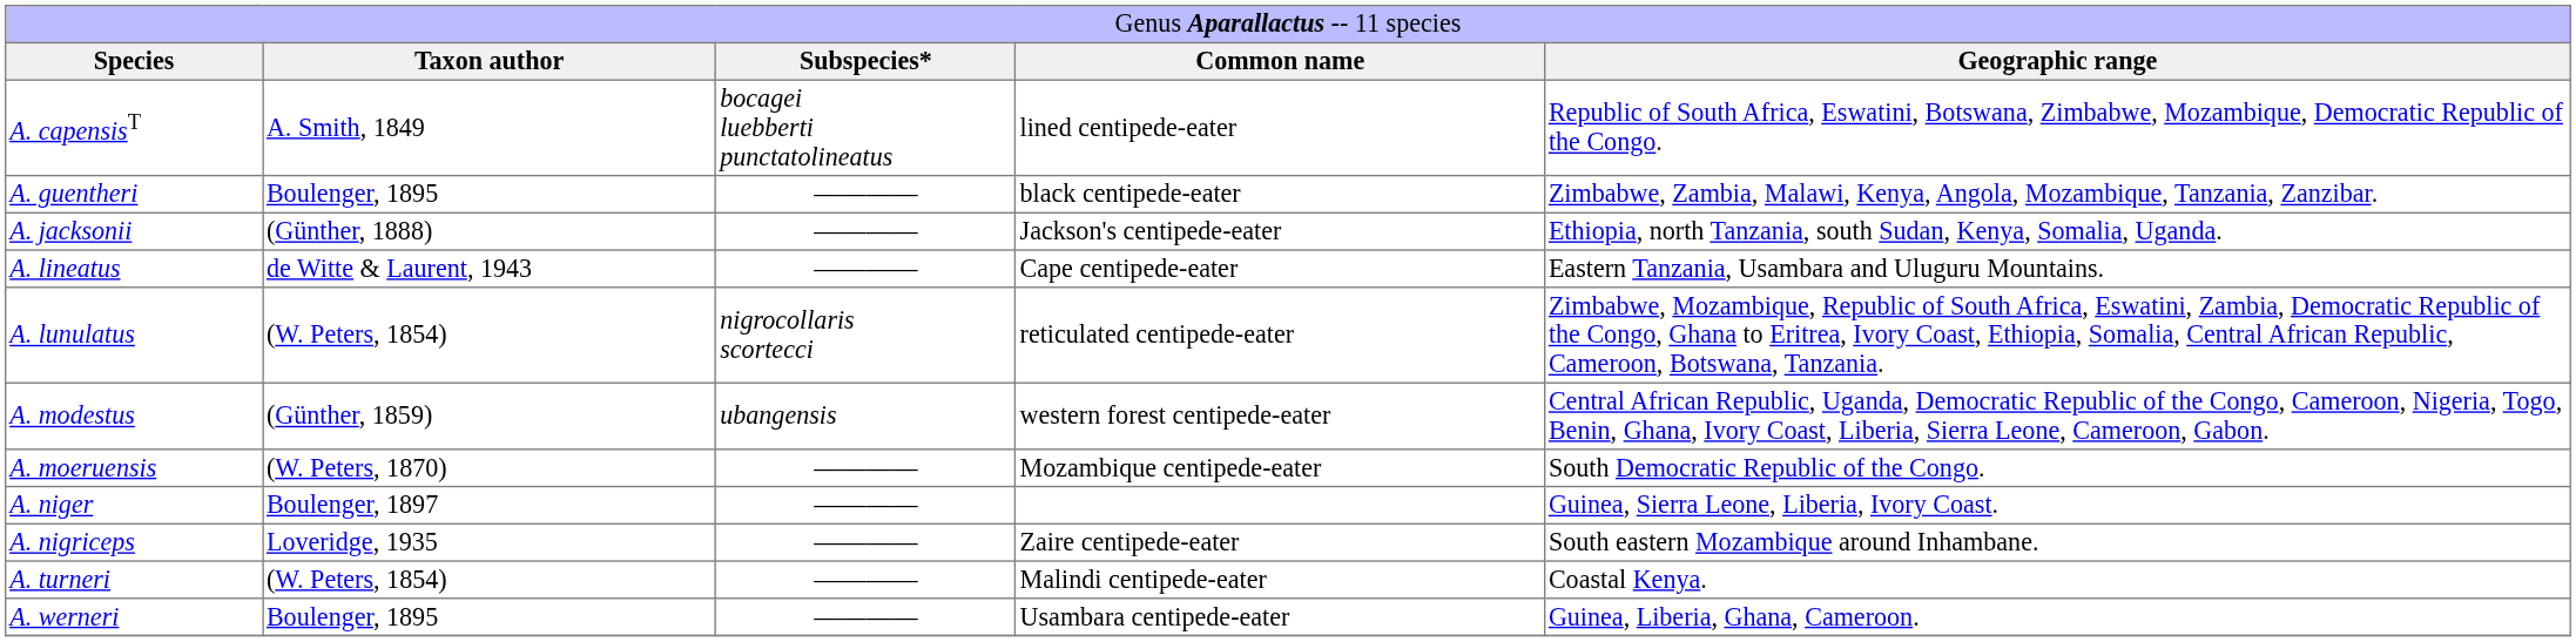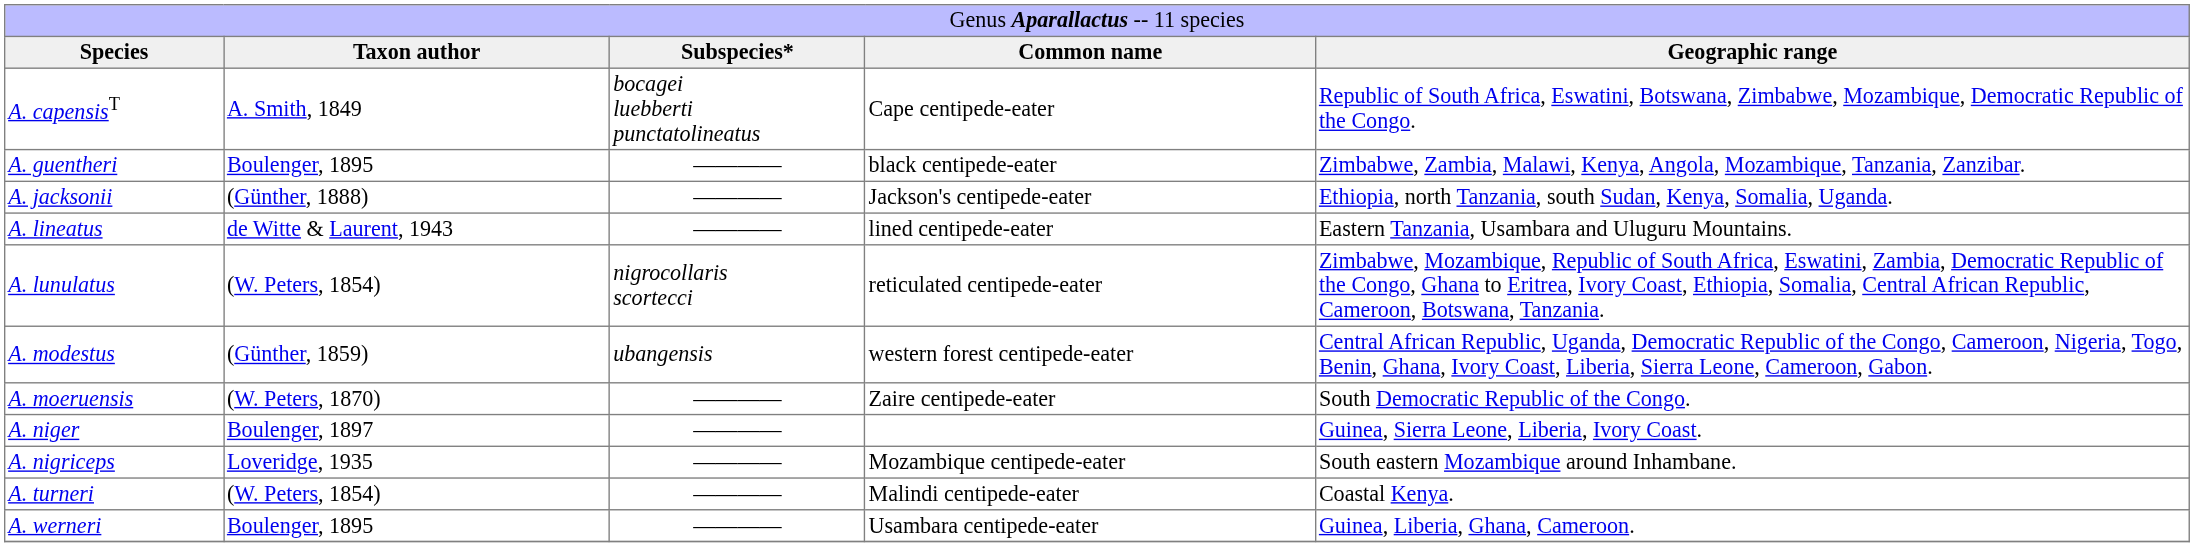 <table |cellspacing=0 cellpadding=2 border=1 style="width: 100%; border-collapse: collapse;">
 <tr>
 <td colspan="100%" align="center" bgcolor="#BBBBFF">Genus <strong><em>Aparallactus</em></strong> -- 11 species</td>
 </tr>
 <tr>
 <th bgcolor="#f0f0f0">Species</th>
 <th bgcolor="#f0f0f0">Taxon author</th>
 <th bgcolor="#f0f0f0">Subspecies*</th>
 <th bgcolor="#f0f0f0">Common name</th>
 <th bgcolor="#f0f0f0">Geographic range</th>
 </tr>
 <tr>
 <td><em><a href='#'>A. capensis</a></em><span><sup>T</sup></span></td>
 <td><a href='#'>A. Smith</a>, 1849</td>
 <td><em>bocagei</em> <br><em>luebberti</em> <br><em>punctatolineatus</em></td>
-<td>lined centipede-eater</td>
+<td>Cape centipede-eater</td>
 <td style="width:40%"><a href='#'>Republic of South Africa</a>, <a href='#'>Eswatini</a>, <a href='#'>Botswana</a>, <a href='#'>Zimbabwe</a>, <a href='#'>Mozambique</a>, <a href='#'>Democratic Republic of the Congo</a>.</td>
 </tr>
 <tr>
 <td><em><a href='#'>A. guentheri</a></em></td>
 <td><a href='#'>Boulenger</a>, 1895</td>
 <td align="center">————</td>
 <td>black centipede-eater</td>
 <td><a href='#'>Zimbabwe</a>, <a href='#'>Zambia</a>, <a href='#'>Malawi</a>, <a href='#'>Kenya</a>, <a href='#'>Angola</a>, <a href='#'>Mozambique</a>, <a href='#'>Tanzania</a>, <a href='#'>Zanzibar</a>.</td>
 </tr>
 <tr>
 <td><em><a href='#'>A. jacksonii</a></em></td>
 <td>(<a href='#'>Günther</a>, 1888)</td>
 <td align="center">————</td>
 <td>Jackson's centipede-eater</td>
 <td><a href='#'>Ethiopia</a>, north <a href='#'>Tanzania</a>, south <a href='#'>Sudan</a>, <a href='#'>Kenya</a>, <a href='#'>Somalia</a>, <a href='#'>Uganda</a>.</td>
 </tr>
 <tr>
 <td><em><a href='#'>A. lineatus</a></em></td>
 <td><a href='#'>de Witte</a> & <a href='#'>Laurent</a>, 1943</td>
 <td align="center">————</td>
-<td>Cape centipede-eater</td>
+<td>lined centipede-eater</td>
 <td>Eastern <a href='#'>Tanzania</a>, Usambara and Uluguru Mountains.</td>
 </tr>
 <tr>
 <td><em><a href='#'>A. lunulatus</a></em></td>
 <td>(<a href='#'>W. Peters</a>, 1854)</td>
 <td><em>nigrocollaris</em><br> <em>scortecci</em></td>
 <td>reticulated centipede-eater</td>
 <td><a href='#'>Zimbabwe</a>, <a href='#'>Mozambique</a>, <a href='#'>Republic of South Africa</a>, <a href='#'>Eswatini</a>, <a href='#'>Zambia</a>, <a href='#'>Democratic Republic of the Congo</a>, <a href='#'>Ghana</a> to <a href='#'>Eritrea</a>, <a href='#'>Ivory Coast</a>, <a href='#'>Ethiopia</a>, <a href='#'>Somalia</a>, <a href='#'>Central African Republic</a>, <a href='#'>Cameroon</a>, <a href='#'>Botswana</a>, <a href='#'>Tanzania</a>.</td>
 </tr>
 <tr>
 <td><em><a href='#'>A. modestus</a></em></td>
 <td>(<a href='#'>Günther</a>, 1859)</td>
 <td><em>ubangensis</em></td>
 <td>western forest centipede-eater</td>
 <td><a href='#'>Central African Republic</a>, <a href='#'>Uganda</a>, <a href='#'>Democratic Republic of the Congo</a>, <a href='#'>Cameroon</a>, <a href='#'>Nigeria</a>, <a href='#'>Togo</a>, <a href='#'>Benin</a>, <a href='#'>Ghana</a>, <a href='#'>Ivory Coast</a>, <a href='#'>Liberia</a>, <a href='#'>Sierra Leone</a>, <a href='#'>Cameroon</a>, <a href='#'>Gabon</a>.</td>
 </tr>
 <tr>
 <td><em><a href='#'>A. moeruensis</a></em></td>
 <td>(<a href='#'>W. Peters</a>, 1870)</td>
 <td align="center">————</td>
-<td>Mozambique centipede-eater</td>
+<td>Zaire centipede-eater</td>
 <td>South <a href='#'>Democratic Republic of the Congo</a>.</td>
 </tr>
 <tr>
 <td><em><a href='#'>A. niger</a></em></td>
 <td><a href='#'>Boulenger</a>, 1897</td>
 <td align="center">————</td>
 <td></td>
 <td><a href='#'>Guinea</a>, <a href='#'>Sierra Leone</a>, <a href='#'>Liberia</a>, <a href='#'>Ivory Coast</a>.</td>
 </tr>
 <tr>
 <td><em><a href='#'>A. nigriceps</a></em></td>
 <td><a href='#'>Loveridge</a>, 1935</td>
 <td align="center">————</td>
-<td>Zaire centipede-eater</td>
+<td>Mozambique centipede-eater</td>
 <td>South eastern <a href='#'>Mozambique</a> around Inhambane.</td>
 </tr>
 <tr>
 <td><em><a href='#'>A. turneri</a></em></td>
 <td>(<a href='#'>W. Peters</a>, 1854)</td>
 <td align="center">————</td>
 <td>Malindi centipede-eater</td>
 <td>Coastal <a href='#'>Kenya</a>.</td>
 </tr>
 <tr>
 <td><em><a href='#'>A. werneri</a></em></td>
 <td><a href='#'>Boulenger</a>, 1895</td>
 <td align="center">————</td>
 <td>Usambara centipede-eater</td>
 <td><a href='#'>Guinea</a>, <a href='#'>Liberia</a>, <a href='#'>Ghana</a>, <a href='#'>Cameroon</a>.</td>
 </tr>
 <tr>
 </tr>
 </table>
